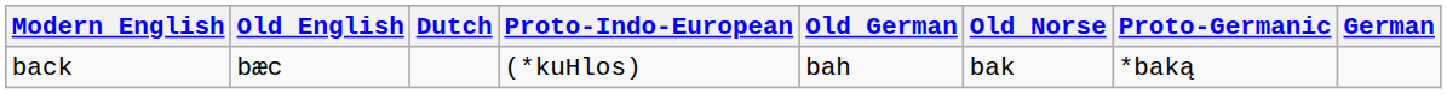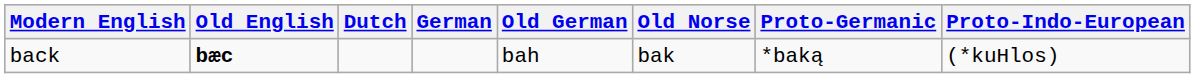 <table class="wikitable">
 <tr>
 <th><a href='#'>Modern English</a></th>
 <th><a href='#'>Old English</a></th>
 <th><a href='#'>Dutch</a></th>
-<th><a href='#'>Proto-Indo-European</a></th>
+<th><a href='#'>German</a></th>
 <th><a href='#'>Old German</a></th>
 <th><a href='#'>Old Norse</a></th>
 <th><a href='#'>Proto-Germanic</a></th>
-<th><a href='#'>German</a></th>
+<th><a href='#'>Proto-Indo-European</a></th>
 </tr>
 <tr>
 <td>back</td>
-<td>bæc</td>
+<td><strong>bæc</strong></td>
 <td></td>
-<td>(*kuHlos)</td>
+<td></td>
 <td>bah</td>
 <td>bak</td>
 <td>*baką</td>
-<td></td>
+<td>(*kuHlos)</td>
 </tr>
 </table>
